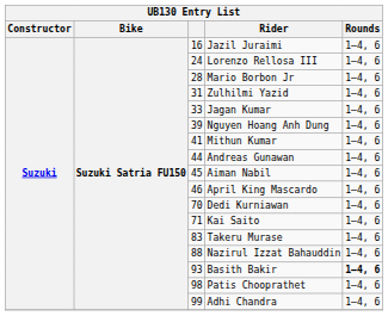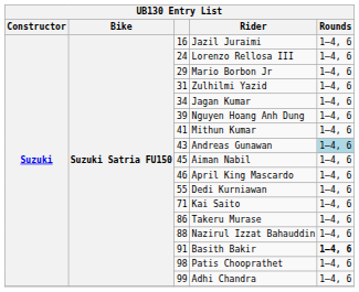 <table class="wikitable" style="font-size: 85%;">
 <tr>
 <th colspan=5>UB130 Entry List</th>
 </tr>
 <tr>
 <th>Constructor</th>
 <th>Bike</th>
 <th></th>
 <th>Rider</th>
 <th>Rounds</th>
 </tr>
 <tr>
 <th rowspan="17"><a href='#'>Suzuki</a></th>
 <th rowspan="17">Suzuki Satria FU150</th>
 <td align=center>16</td>
 <td> Jazil Juraimi</td>
 <td>1–4, 6</td>
 </tr>
 <tr>
 <td align=center>24</td>
 <td> Lorenzo Rellosa III</td>
 <td>1–4, 6</td>
 </tr>
 <tr>
-<td align=center>28</td>
+<td align=center>29</td>
 <td> Mario Borbon Jr</td>
 <td>1–4, 6</td>
 </tr>
 <tr>
 <td align=center>31</td>
 <td> Zulhilmi Yazid</td>
 <td>1–4, 6</td>
 </tr>
 <tr>
-<td align=center>33</td>
+<td align=center>34</td>
 <td> Jagan Kumar</td>
 <td>1–4, 6</td>
 </tr>
 <tr>
 <td align=center>39</td>
 <td> Nguyen Hoang Anh Dung</td>
 <td>1–4, 6</td>
 </tr>
 <tr>
 <td align=center>41</td>
 <td> Mithun Kumar</td>
 <td>1–4, 6</td>
 </tr>
 <tr>
-<td align=center>44</td>
+<td align=center>43</td>
 <td> Andreas Gunawan</td>
-<td>1–4, 6</td>
+<td style="background: lightblue;">1–4, 6</td>
 </tr>
 <tr>
 <td align=center>45</td>
 <td> Aiman Nabil</td>
 <td>1–4, 6</td>
 </tr>
 <tr>
 <td align=center>46</td>
 <td> April King Mascardo</td>
 <td>1–4, 6</td>
 </tr>
 <tr>
-<td align=center>70</td>
+<td align=center>55</td>
 <td> Dedi Kurniawan</td>
 <td>1–4, 6</td>
 </tr>
 <tr>
 <td align=center>71</td>
 <td> Kai Saito</td>
 <td>1–4, 6</td>
 </tr>
 <tr>
-<td align=center>83</td>
+<td align=center>86</td>
 <td> Takeru Murase</td>
 <td>1–4, 6</td>
 </tr>
 <tr>
 <td align=center>88</td>
 <td> Nazirul Izzat Bahauddin</td>
 <td>1–4, 6</td>
 </tr>
 <tr>
-<td align=center>93</td>
+<td align=center>91</td>
 <td> Basith Bakir</td>
 <td><strong>1–4, 6</strong></td>
 </tr>
 <tr>
 <td align=center>98</td>
 <td> Patis Chooprathet</td>
 <td>1–4, 6</td>
 </tr>
 <tr>
 <td align=center>99</td>
 <td> Adhi Chandra</td>
 <td>1–4, 6</td>
 </tr>
 <tr>
 </tr>
 </table>
